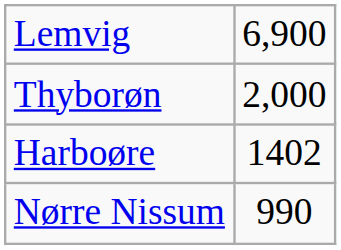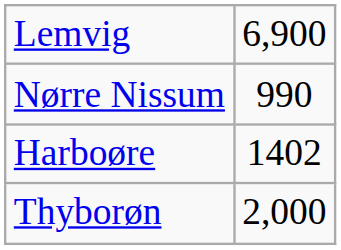 <table class="wikitable" style="margin-right:1em">
 <tr>
 <td><a href='#'>Lemvig</a></td>
 <td align="center">6,900</td>
 </tr>
 <tr>
-<td><a href='#'>Thyborøn</a></td>
-<td align="center">2,000</td>
+<td><a href='#'>Nørre Nissum</a></td>
+<td align="center">990</td>
 </tr>
 <tr>
 <td><a href='#'>Harboøre</a></td>
 <td align="center">1402</td>
 </tr>
 <tr>
-<td><a href='#'>Nørre Nissum</a></td>
-<td align="center">990</td>
+<td><a href='#'>Thyborøn</a></td>
+<td align="center">2,000</td>
 </tr>
 </table>
